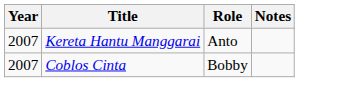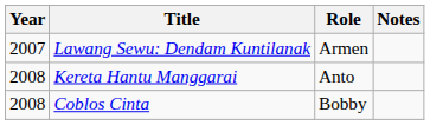 <table class="wikitable sortable">
 <tr>
 <th>Year</th>
 <th>Title</th>
 <th>Role</th>
 <th>Notes</th>
 </tr>
 <tr>
 <td>2007</td>
+<td><em><a href='#'>Lawang Sewu: Dendam Kuntilanak</a></em> <br></td>
+<td>Armen</td>
+<td></td>
+</tr>
+<tr>
+<td>2008</td>
 <td><em><a href='#'>Kereta Hantu Manggarai</a></em><br></td>
 <td>Anto</td>
 <td></td>
 </tr>
 <tr>
-<td>2007</td>
+<td>2008</td>
 <td><em><a href='#'>Coblos Cinta</a></em> <br></td>
 <td>Bobby</td>
 <td></td>
 </tr>
 </table>
